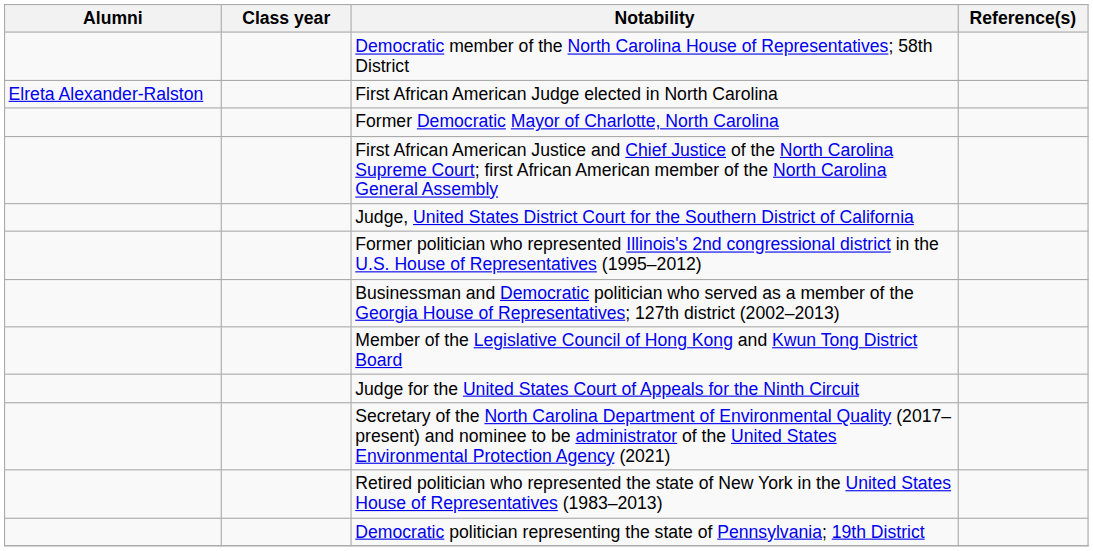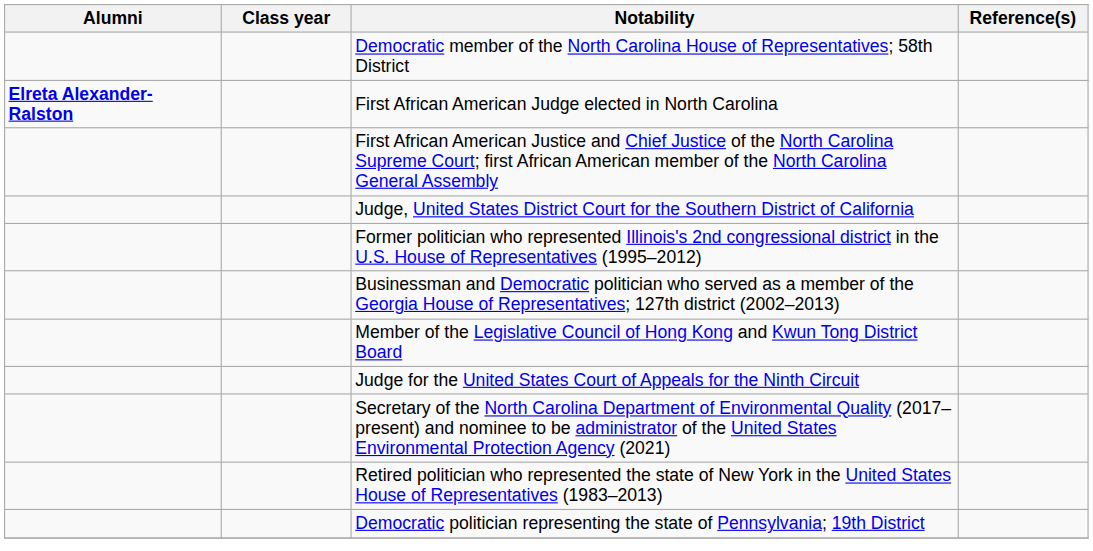 <table class="wikitable sortable" style="width:78%;">
 <tr valign="top">
 <th style="width:20%;">Alumni</th>
 <th style="width:12%;">Class year</th>
 <th style="width:56%;" class="unsortable">Notability</th>
 <th style="width:12%;" class="unsortable">Reference(s)</th>
 </tr>
 <tr valign="top">
 <td></td>
 <td></td>
 <td><a href='#'>Democratic</a> member of the <a href='#'>North Carolina House of Representatives</a>; 58th District</td>
 <td></td>
 </tr>
 <tr>
-<td><a href='#'>Elreta Alexander-Ralston</a></td>
+<td><strong><a href='#'>Elreta Alexander-Ralston</a></strong></td>
 <td></td>
 <td>First African American Judge elected in North Carolina</td>
-<td></td>
-</tr>
-<tr>
-<td></td>
-<td></td>
-<td>Former <a href='#'>Democratic</a> <a href='#'>Mayor of Charlotte, North Carolina</a></td>
 <td></td>
 </tr>
 <tr>
 <td></td>
 <td></td>
 <td>First African American Justice and <a href='#'>Chief Justice</a> of the <a href='#'>North Carolina Supreme Court</a>; first African American member of the <a href='#'>North Carolina General Assembly</a></td>
 <td></td>
 </tr>
 <tr>
 <td></td>
 <td></td>
 <td>Judge, <a href='#'>United States District Court for the Southern District of California</a></td>
 <td></td>
 </tr>
 <tr>
 <td></td>
 <td></td>
 <td>Former politician who represented <a href='#'>Illinois's 2nd congressional district</a> in the <a href='#'>U.S. House of Representatives</a> (1995–2012)</td>
 <td></td>
 </tr>
 <tr>
 <td></td>
 <td></td>
 <td>Businessman and <a href='#'>Democratic</a> politician who served as a member of the <a href='#'>Georgia House of Representatives</a>; 127th district (2002–2013)</td>
 <td></td>
 </tr>
 <tr>
 <td></td>
 <td></td>
 <td>Member of the <a href='#'>Legislative Council of Hong Kong</a> and <a href='#'>Kwun Tong District Board</a></td>
 <td></td>
 </tr>
 <tr>
 <td></td>
 <td></td>
 <td>Judge for the <a href='#'>United States Court of Appeals for the Ninth Circuit</a></td>
 <td></td>
 </tr>
 <tr>
 <td></td>
 <td></td>
 <td>Secretary of the <a href='#'>North Carolina Department of Environmental Quality</a> (2017–present) and nominee to be <a href='#'>administrator</a> of the <a href='#'>United States Environmental Protection Agency</a> (2021)</td>
 <td></td>
 </tr>
 <tr>
 <td></td>
 <td></td>
 <td>Retired politician who represented the state of New York in the <a href='#'>United States House of Representatives</a> (1983–2013)</td>
 <td></td>
 </tr>
 <tr>
 <td></td>
 <td></td>
 <td><a href='#'>Democratic</a> politician representing the state of <a href='#'>Pennsylvania</a>; <a href='#'>19th District</a></td>
 <td></td>
 </tr>
 <tr>
 </tr>
 </table>
